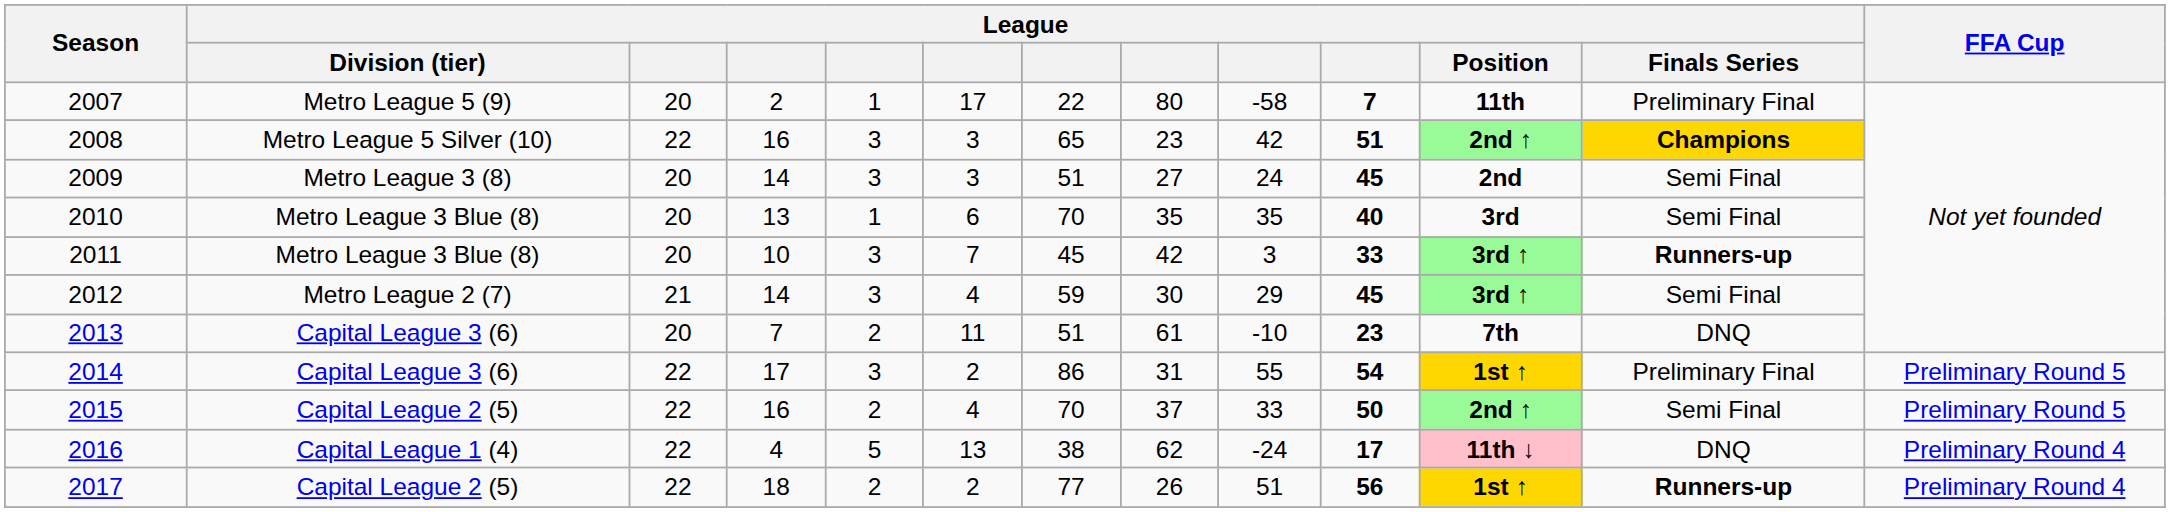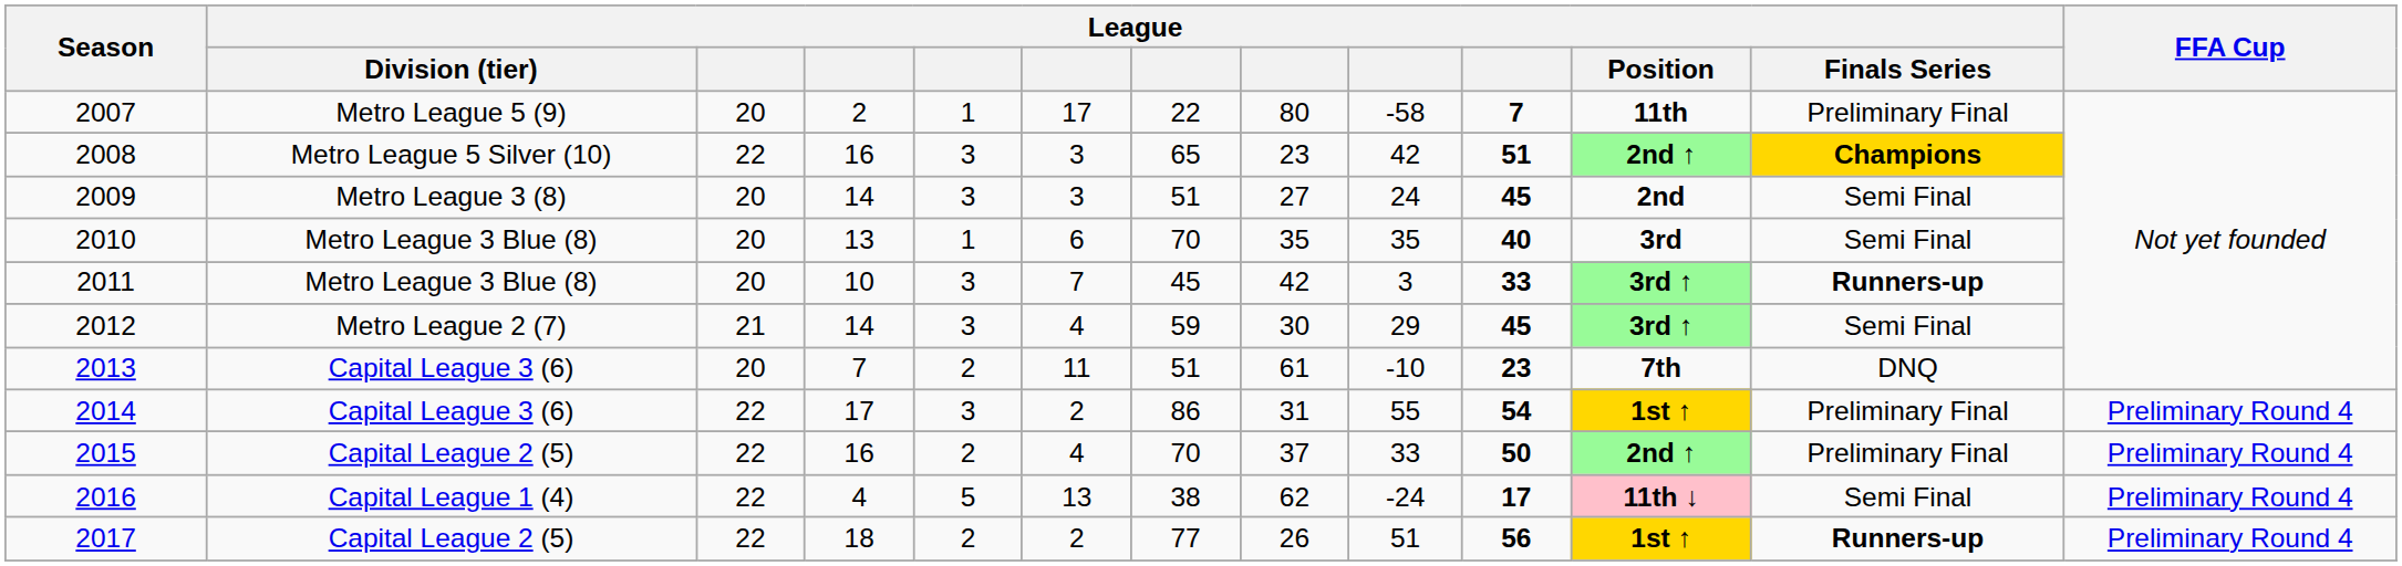 <table class="wikitable" style="text-align:center; font-size:85%;width:95%; text-align:center">
 <tr>
 <th rowspan=2 width=3%>Season</th>
 <th rowspan=1 colspan=11 width=28%>League</th>
 <th rowspan=2 width=6%><a href='#'>FFA Cup</a></th>
 </tr>
 <tr>
 <th width=9%>Division (tier)</th>
 <th width=2%></th>
 <th width=2%></th>
 <th width=2%></th>
 <th width=2%></th>
 <th width=2%></th>
 <th width=2%></th>
 <th width=2%></th>
 <th width=2%></th>
 <th width=2%>Position</th>
 <th width=5%>Finals Series</th>
 </tr>
 <tr>
 <td>2007</td>
 <td>Metro League 5 (9)</td>
 <td>20</td>
 <td>2</td>
 <td>1</td>
 <td>17</td>
 <td>22</td>
 <td>80</td>
 <td>-58</td>
 <td><strong>7</strong></td>
 <td><strong>11th</strong></td>
 <td>Preliminary Final</td>
 <td rowspan=7><em>Not yet founded</em></td>
 </tr>
 <tr>
 <td>2008</td>
 <td>Metro League 5 Silver (10)</td>
 <td>22</td>
 <td>16</td>
 <td>3</td>
 <td>3</td>
 <td>65</td>
 <td>23</td>
 <td>42</td>
 <td><strong>51</strong></td>
 <td bgcolor=palegreen><strong>2nd ↑</strong></td>
 <td bgcolor=gold><strong>Champions</strong></td>
 </tr>
 <tr>
 <td>2009</td>
 <td>Metro League 3 (8)</td>
 <td>20</td>
 <td>14</td>
 <td>3</td>
 <td>3</td>
 <td>51</td>
 <td>27</td>
 <td>24</td>
 <td><strong>45</strong></td>
 <td><strong>2nd</strong></td>
 <td>Semi Final</td>
 </tr>
 <tr>
 <td>2010</td>
 <td>Metro League 3 Blue (8)</td>
 <td>20</td>
 <td>13</td>
 <td>1</td>
 <td>6</td>
 <td>70</td>
 <td>35</td>
 <td>35</td>
 <td><strong>40</strong></td>
 <td><strong>3rd</strong></td>
 <td>Semi Final</td>
 </tr>
 <tr>
 <td>2011</td>
 <td>Metro League 3 Blue (8)</td>
 <td>20</td>
 <td>10</td>
 <td>3</td>
 <td>7</td>
 <td>45</td>
 <td>42</td>
 <td>3</td>
 <td><strong>33</strong></td>
 <td bgcolor=palegreen><strong>3rd ↑</strong></td>
 <td><strong>Runners-up</strong></td>
 </tr>
 <tr>
 <td>2012</td>
 <td>Metro League 2 (7)</td>
 <td>21</td>
 <td>14</td>
 <td>3</td>
 <td>4</td>
 <td>59</td>
 <td>30</td>
 <td>29</td>
 <td><strong>45</strong></td>
 <td bgcolor=palegreen><strong>3rd ↑</strong></td>
 <td>Semi Final</td>
 </tr>
 <tr>
 <td><a href='#'>2013</a></td>
 <td><a href='#'>Capital League 3</a>  (6)</td>
 <td>20</td>
 <td>7</td>
 <td>2</td>
 <td>11</td>
 <td>51</td>
 <td>61</td>
 <td>-10</td>
 <td><strong>23</strong></td>
 <td><strong>7th</strong></td>
 <td>DNQ</td>
 </tr>
 <tr>
 <td><a href='#'>2014</a></td>
 <td><a href='#'>Capital League 3</a>  (6)</td>
 <td>22</td>
 <td>17</td>
 <td>3</td>
 <td>2</td>
 <td>86</td>
 <td>31</td>
 <td>55</td>
 <td><strong>54</strong></td>
 <td bgcolor=gold><strong>1st ↑</strong></td>
 <td>Preliminary Final</td>
-<td><a href='#'>Preliminary Round 5</a></td>
+<td><a href='#'>Preliminary Round 4</a></td>
 </tr>
 <tr>
 <td><a href='#'>2015</a></td>
 <td><a href='#'>Capital League 2</a>  (5)</td>
 <td>22</td>
 <td>16</td>
 <td>2</td>
 <td>4</td>
 <td>70</td>
 <td>37</td>
 <td>33</td>
 <td><strong>50</strong></td>
 <td bgcolor=palegreen><strong>2nd ↑</strong></td>
-<td>Semi Final</td>
-<td><a href='#'>Preliminary Round 5</a></td>
+<td>Preliminary Final</td>
+<td><a href='#'>Preliminary Round 4</a></td>
 </tr>
 <tr>
 <td><a href='#'>2016</a></td>
 <td><a href='#'>Capital League 1</a>  (4)</td>
 <td>22</td>
 <td>4</td>
 <td>5</td>
 <td>13</td>
 <td>38</td>
 <td>62</td>
 <td>-24</td>
 <td><strong>17</strong></td>
 <td bgcolor=pink><strong>11th ↓</strong></td>
-<td>DNQ</td>
+<td>Semi Final</td>
 <td><a href='#'>Preliminary Round 4</a></td>
 </tr>
 <tr>
 <td><a href='#'>2017</a></td>
 <td><a href='#'>Capital League 2</a>  (5)</td>
 <td>22</td>
 <td>18</td>
 <td>2</td>
 <td>2</td>
 <td>77</td>
 <td>26</td>
 <td>51</td>
 <td><strong>56</strong></td>
 <td bgcolor=gold><strong>1st ↑</strong></td>
 <td><strong>Runners-up</strong></td>
 <td><a href='#'>Preliminary Round 4</a></td>
 </tr>
 </table>
